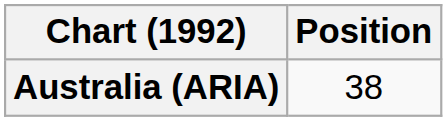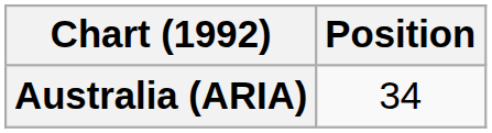 <table class="wikitable plainrowheaders" style="text-align:center">
 <tr>
 <th scope="col">Chart (1992)</th>
 <th scope="col">Position</th>
 </tr>
 <tr>
 <th scope="row">Australia (ARIA)</th>
-<td>38</td>
+<td>34</td>
 </tr>
 </table>
